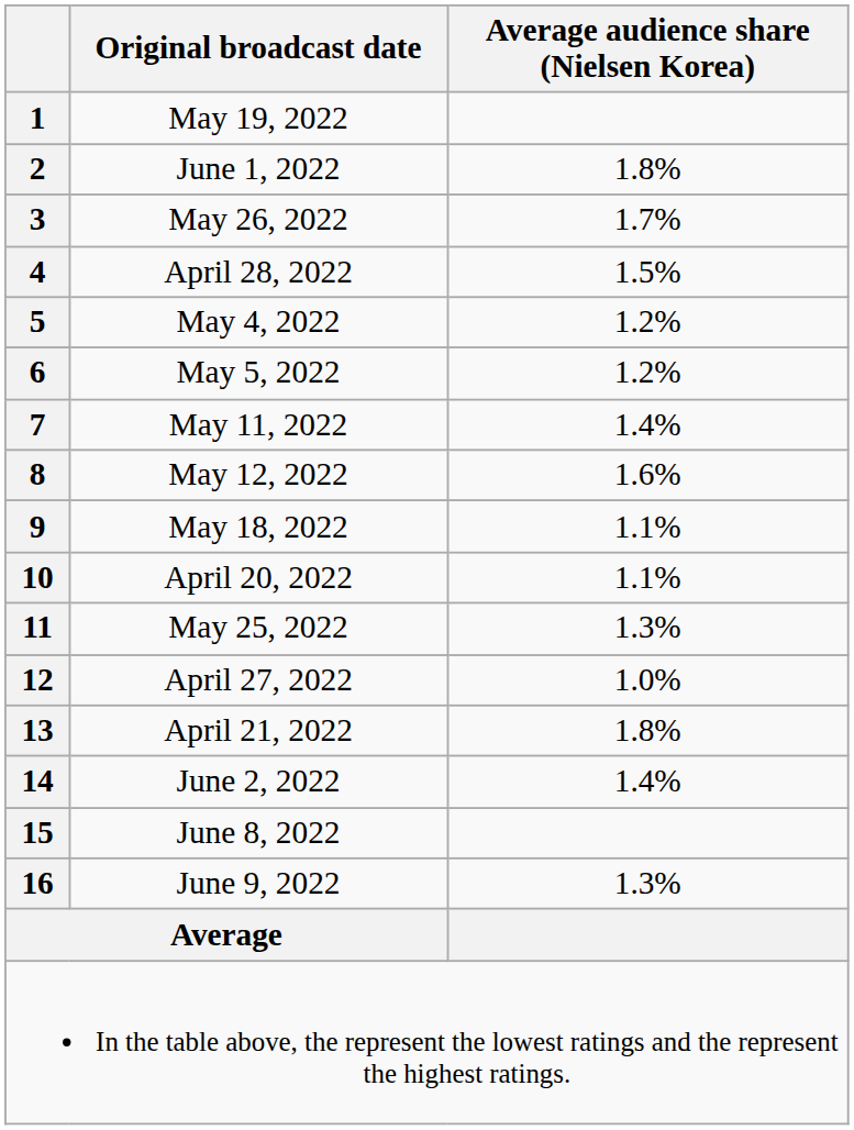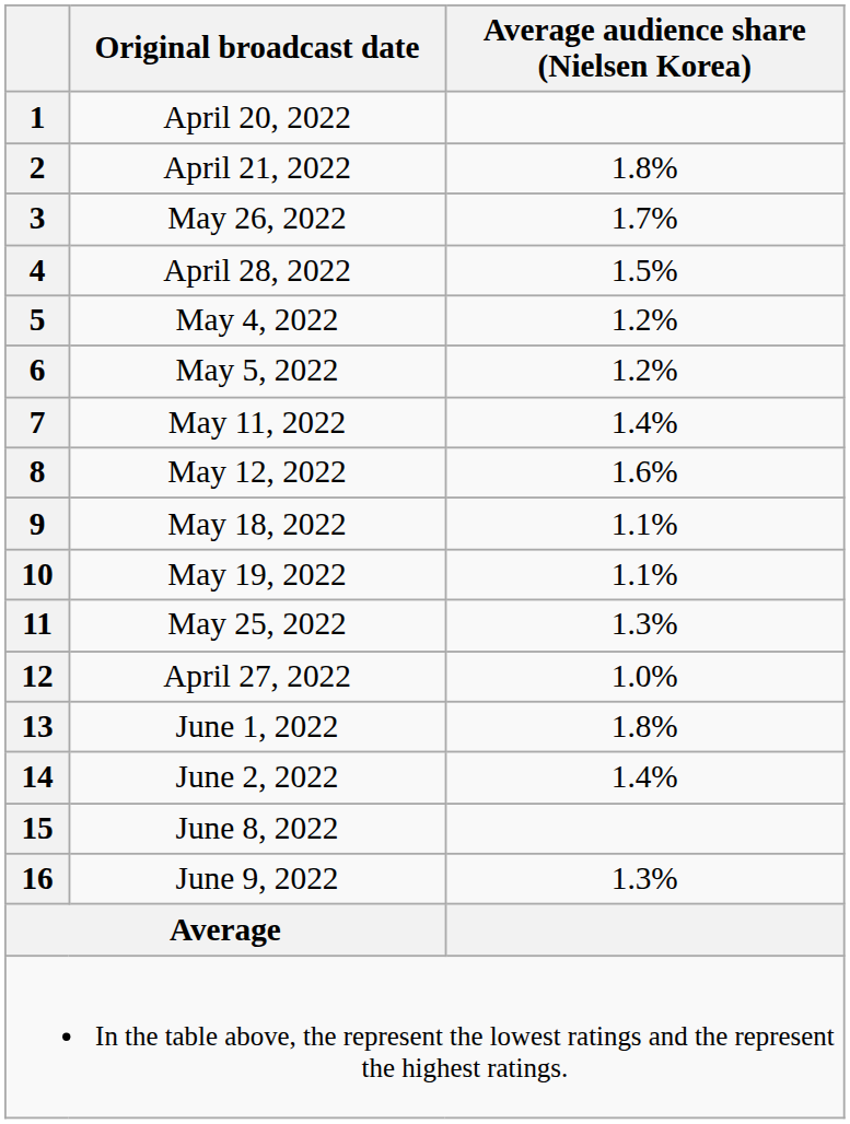 <table class="wikitable" style="width:420px; text-align:center">
 <tr>
 <th scope="col"></th>
 <th scope="col">Original broadcast date</th>
 <th scope="col" style="width:12em">Average audience share<br>(Nielsen Korea)</th>
 </tr>
 <tr>
 <th scope="col">1</th>
-<td>May 19, 2022</td>
+<td>April 20, 2022</td>
 <td> </td>
 </tr>
 <tr>
 <th scope="col">2</th>
-<td>June 1, 2022</td>
+<td>April 21, 2022</td>
 <td>1.8% </td>
 </tr>
 <tr>
 <th scope="col">3</th>
 <td>May 26, 2022</td>
 <td>1.7% </td>
 </tr>
 <tr>
 <th scope="col">4</th>
 <td>April 28, 2022</td>
 <td>1.5% </td>
 </tr>
 <tr>
 <th scope="col">5</th>
 <td>May 4, 2022</td>
 <td>1.2% </td>
 </tr>
 <tr>
 <th scope="col">6</th>
 <td>May 5, 2022</td>
 <td>1.2% </td>
 </tr>
 <tr>
 <th scope="col">7</th>
 <td>May 11, 2022</td>
 <td>1.4% </td>
 </tr>
 <tr>
 <th scope="col">8</th>
 <td>May 12, 2022</td>
 <td>1.6% </td>
 </tr>
 <tr>
 <th scope="col">9</th>
 <td>May 18, 2022</td>
 <td>1.1% </td>
 </tr>
 <tr>
 <th scope="col">10</th>
-<td>April 20, 2022</td>
+<td>May 19, 2022</td>
 <td>1.1% </td>
 </tr>
 <tr>
 <th scope="col">11</th>
 <td>May 25, 2022</td>
 <td>1.3% </td>
 </tr>
 <tr>
 <th scope="col">12</th>
 <td>April 27, 2022</td>
 <td>1.0% </td>
 </tr>
 <tr>
 <th scope="col">13</th>
-<td>April 21, 2022</td>
+<td>June 1, 2022</td>
 <td>1.8% </td>
 </tr>
 <tr>
 <th scope="col">14</th>
 <td>June 2, 2022</td>
 <td>1.4% </td>
 </tr>
 <tr>
 <th scope="col">15</th>
 <td>June 8, 2022</td>
 <td> </td>
 </tr>
 <tr>
 <th scope="col">16</th>
 <td>June 9, 2022</td>
 <td>1.3% </td>
 </tr>
 <tr>
 <th scope="col" colspan="2">Average</th>
 <th scope="col"></th>
 </tr>
 <tr>
 <td colspan="3" style="font-size:85%"><br><ul><li>In the table above, the <strong></strong> represent the lowest ratings and the <strong></strong> represent the highest ratings.</li></ul></td>
 </tr>
 </table>
